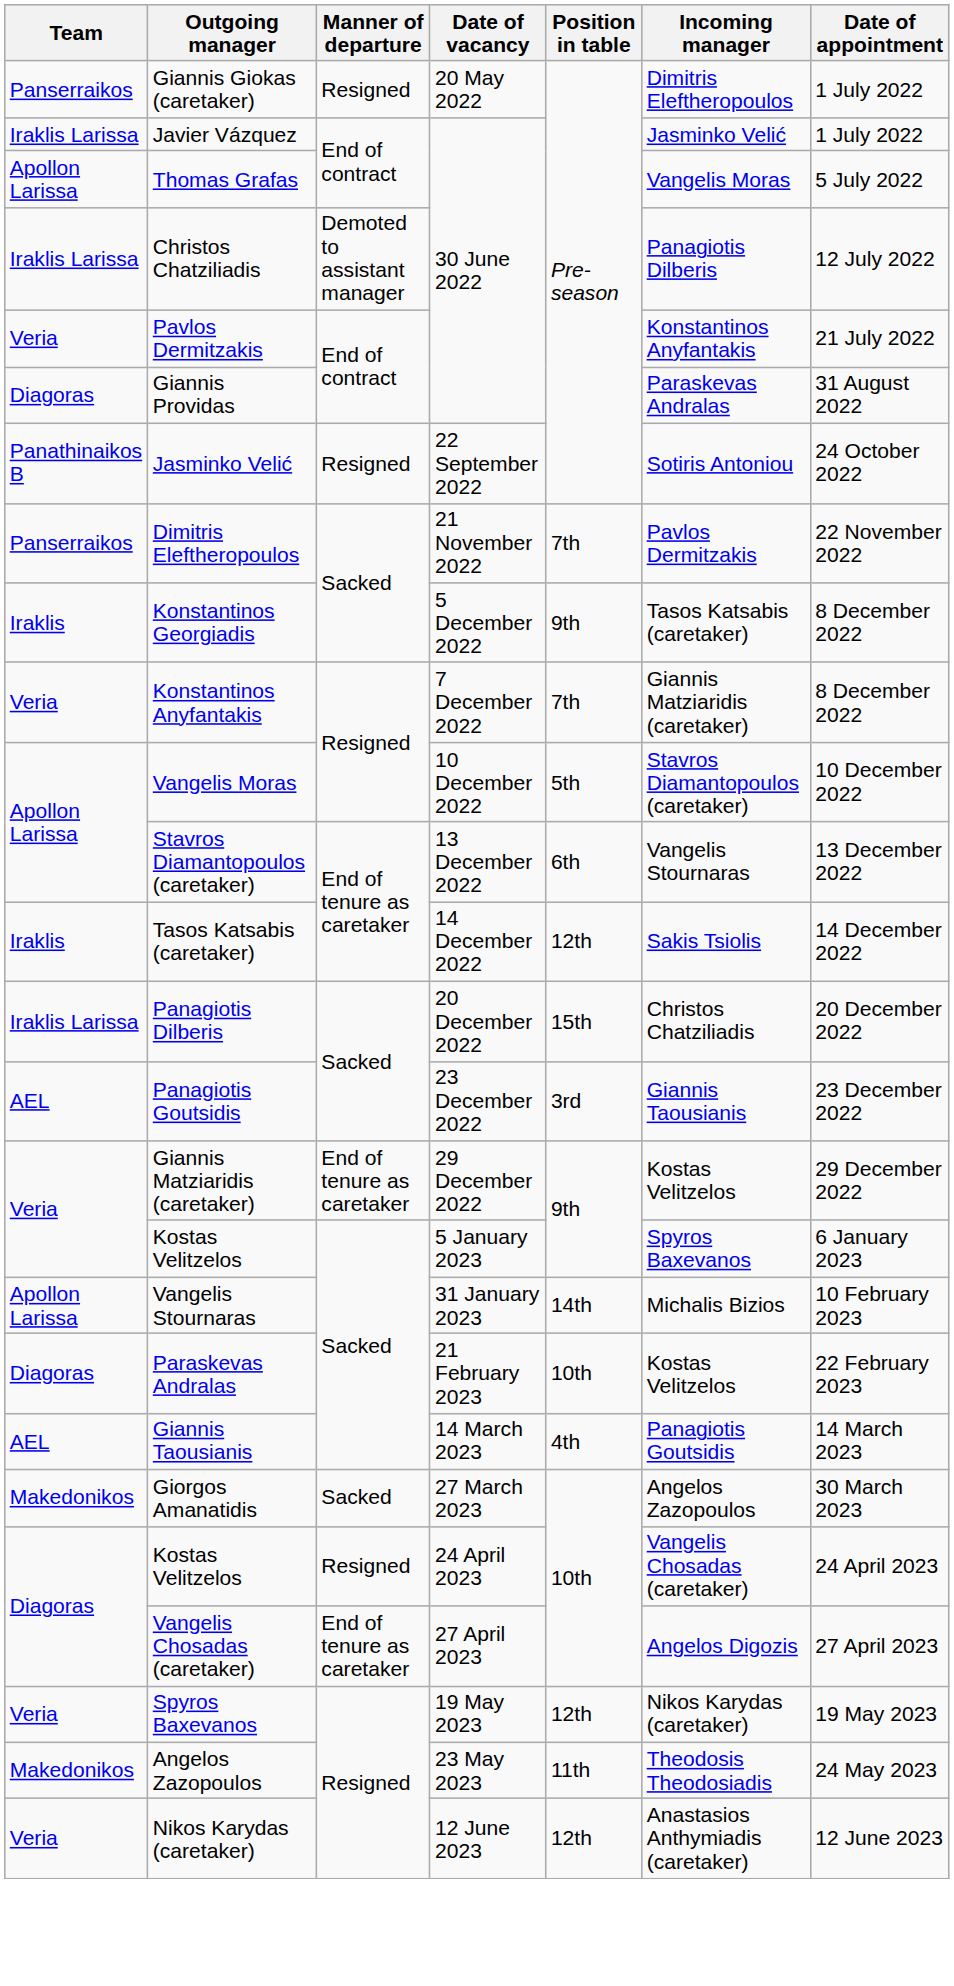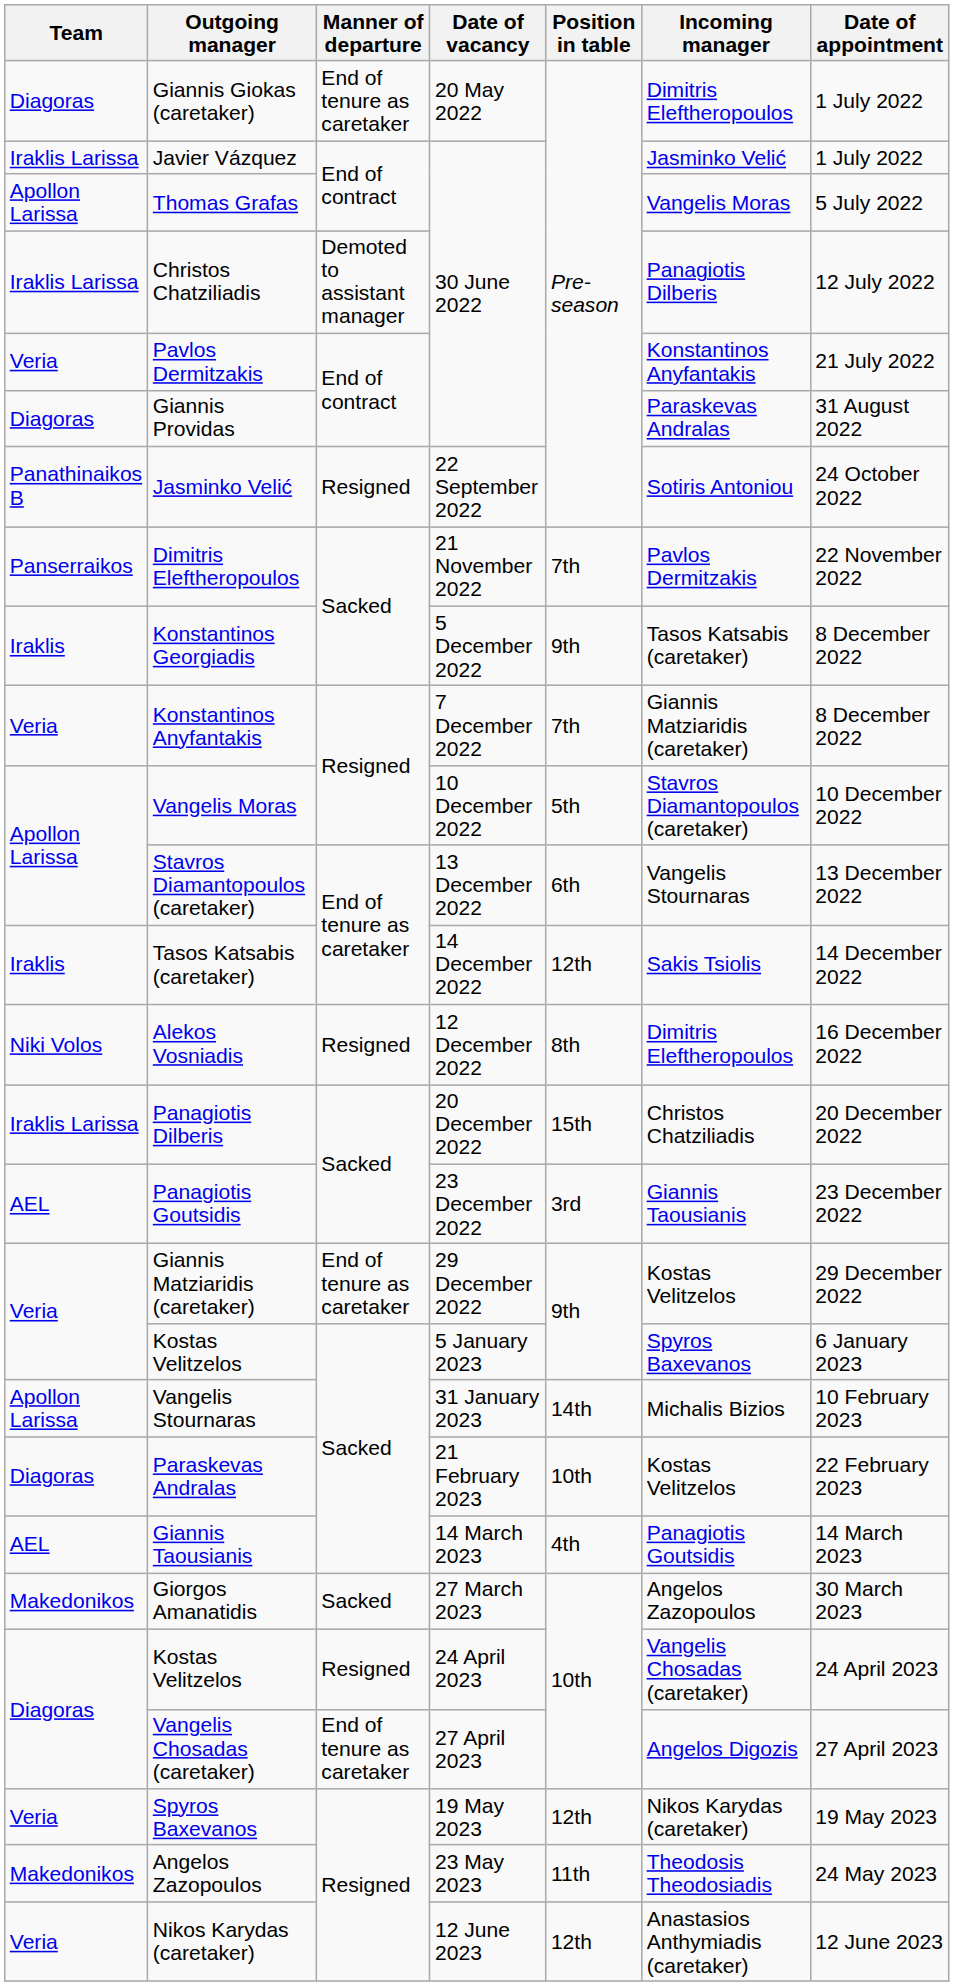 <table class="wikitable" style="font-size: 85%">
 <tr>
 <th>Team</th>
 <th>Outgoing manager</th>
 <th>Manner of departure</th>
 <th>Date of vacancy</th>
 <th>Position in table</th>
 <th>Incoming manager</th>
 <th>Date of appointment</th>
 </tr>
 <tr>
-<td><a href='#'>Panserraikos</a></td>
+<td><a href='#'>Diagoras</a></td>
 <td> Giannis Giokas (caretaker)</td>
-<td>Resigned</td>
+<td>End of tenure as caretaker</td>
 <td>20 May 2022</td>
 <td rowspan="7"><em>Pre-season</em></td>
 <td> <a href='#'>Dimitris Eleftheropoulos</a></td>
 <td>1 July 2022</td>
 </tr>
 <tr>
 <td><a href='#'>Iraklis Larissa</a></td>
 <td> Javier Vázquez</td>
 <td rowspan="2">End of contract</td>
 <td rowspan="5">30 June 2022</td>
 <td> <a href='#'>Jasminko Velić</a></td>
 <td>1 July 2022</td>
 </tr>
 <tr>
 <td><a href='#'>Apollon Larissa</a></td>
 <td> <a href='#'>Thomas Grafas</a></td>
 <td> <a href='#'>Vangelis Moras</a></td>
 <td>5 July 2022</td>
 </tr>
 <tr>
 <td><a href='#'>Iraklis Larissa</a></td>
 <td> Christos Chatziliadis</td>
 <td>Demoted to assistant manager</td>
 <td> <a href='#'>Panagiotis Dilberis</a></td>
 <td>12 July 2022</td>
 </tr>
 <tr>
 <td><a href='#'>Veria</a></td>
 <td> <a href='#'>Pavlos Dermitzakis</a></td>
 <td rowspan="2">End of contract</td>
 <td> <a href='#'>Konstantinos Anyfantakis</a></td>
 <td>21 July 2022</td>
 </tr>
 <tr>
 <td><a href='#'>Diagoras</a></td>
 <td> Giannis Providas</td>
 <td> <a href='#'>Paraskevas Andralas</a></td>
 <td>31 August 2022</td>
 </tr>
 <tr>
 <td><a href='#'>Panathinaikos B</a></td>
 <td> <a href='#'>Jasminko Velić</a></td>
 <td>Resigned</td>
 <td>22 September 2022</td>
 <td> <a href='#'>Sotiris Antoniou</a></td>
 <td>24 October 2022</td>
 </tr>
 <tr>
 <td><a href='#'>Panserraikos</a></td>
 <td> <a href='#'>Dimitris Eleftheropoulos</a></td>
 <td rowspan="2">Sacked</td>
 <td>21 November 2022</td>
 <td>7th</td>
 <td> <a href='#'>Pavlos Dermitzakis</a></td>
 <td>22 November 2022</td>
 </tr>
 <tr>
 <td><a href='#'>Iraklis</a></td>
 <td> <a href='#'>Konstantinos Georgiadis</a></td>
 <td>5 December 2022</td>
 <td>9th</td>
 <td> Tasos Katsabis (caretaker)</td>
 <td>8 December 2022</td>
 </tr>
 <tr>
 <td><a href='#'>Veria</a></td>
 <td> <a href='#'>Konstantinos Anyfantakis</a></td>
 <td rowspan="2">Resigned</td>
 <td>7 December 2022</td>
 <td>7th</td>
 <td> Giannis Matziaridis (caretaker)</td>
 <td>8 December 2022</td>
 </tr>
 <tr>
 <td rowspan="2"><a href='#'>Apollon Larissa</a></td>
 <td> <a href='#'>Vangelis Moras</a></td>
 <td>10 December 2022</td>
 <td>5th</td>
 <td> <a href='#'>Stavros Diamantopoulos</a> (caretaker)</td>
 <td>10 December 2022</td>
 </tr>
 <tr>
 <td> <a href='#'>Stavros Diamantopoulos</a> (caretaker)</td>
 <td rowspan="2">End of tenure as caretaker</td>
 <td>13 December 2022</td>
 <td>6th</td>
 <td> Vangelis Stournaras</td>
 <td>13 December 2022</td>
 </tr>
 <tr>
 <td><a href='#'>Iraklis</a></td>
 <td> Tasos Katsabis (caretaker)</td>
 <td>14 December 2022</td>
 <td>12th</td>
 <td> <a href='#'>Sakis Tsiolis</a></td>
 <td>14 December 2022</td>
+</tr>
+<tr>
+<td><a href='#'>Niki Volos</a></td>
+<td> <a href='#'>Alekos Vosniadis</a></td>
+<td>Resigned</td>
+<td>12 December 2022</td>
+<td>8th</td>
+<td> <a href='#'>Dimitris Eleftheropoulos</a></td>
+<td>16 December 2022</td>
 </tr>
 <tr>
 <td><a href='#'>Iraklis Larissa</a></td>
 <td> <a href='#'>Panagiotis Dilberis</a></td>
 <td rowspan="2">Sacked</td>
 <td>20 December 2022</td>
 <td>15th</td>
 <td> Christos Chatziliadis</td>
 <td>20 December 2022</td>
 </tr>
 <tr>
 <td><a href='#'>AEL</a></td>
 <td> <a href='#'>Panagiotis Goutsidis</a></td>
 <td>23 December 2022</td>
 <td>3rd</td>
 <td> <a href='#'>Giannis Taousianis</a></td>
 <td>23 December 2022</td>
 </tr>
 <tr>
 <td rowspan="2"><a href='#'>Veria</a></td>
 <td> Giannis Matziaridis (caretaker)</td>
 <td>End of tenure as caretaker</td>
 <td>29 December 2022</td>
 <td rowspan="2">9th</td>
 <td> Kostas Velitzelos</td>
 <td>29 December 2022</td>
 </tr>
 <tr>
 <td> Kostas Velitzelos</td>
 <td rowspan="4">Sacked</td>
 <td>5 January 2023</td>
 <td> <a href='#'>Spyros Baxevanos</a></td>
 <td>6 January 2023</td>
 </tr>
 <tr>
 <td><a href='#'>Apollon Larissa</a></td>
 <td> Vangelis Stournaras</td>
 <td>31 January 2023</td>
 <td>14th</td>
 <td> Michalis Bizios</td>
 <td>10 February 2023</td>
 </tr>
 <tr>
 <td><a href='#'>Diagoras</a></td>
 <td> <a href='#'>Paraskevas Andralas</a></td>
 <td>21 February 2023</td>
 <td>10th</td>
 <td> Kostas Velitzelos</td>
 <td>22 February 2023</td>
 </tr>
 <tr>
 <td><a href='#'>AEL</a></td>
 <td> <a href='#'>Giannis Taousianis</a></td>
 <td>14 March 2023</td>
 <td>4th</td>
 <td> <a href='#'>Panagiotis Goutsidis</a></td>
 <td>14 March 2023</td>
 </tr>
 <tr>
 <td><a href='#'>Makedonikos</a></td>
 <td> Giorgos Amanatidis</td>
 <td>Sacked</td>
 <td>27 March 2023</td>
 <td rowspan="3">10th</td>
 <td> Angelos Zazopoulos</td>
 <td>30 March 2023</td>
 </tr>
 <tr>
 <td rowspan="2"><a href='#'>Diagoras</a></td>
 <td> Kostas Velitzelos</td>
 <td>Resigned</td>
 <td>24 April 2023</td>
 <td> <a href='#'>Vangelis Chosadas</a> (caretaker)</td>
 <td>24 April 2023</td>
 </tr>
 <tr>
 <td> <a href='#'>Vangelis Chosadas</a> (caretaker)</td>
 <td>End of tenure as caretaker</td>
 <td>27 April 2023</td>
 <td> <a href='#'>Angelos Digozis</a></td>
 <td>27 April 2023</td>
 </tr>
 <tr>
 <td><a href='#'>Veria</a></td>
 <td> <a href='#'>Spyros Baxevanos</a></td>
 <td rowspan="3">Resigned</td>
 <td>19 May 2023</td>
 <td>12th</td>
 <td> Nikos Karydas (caretaker)</td>
 <td>19 May 2023</td>
 </tr>
 <tr>
 <td><a href='#'>Makedonikos</a></td>
 <td> Angelos Zazopoulos</td>
 <td>23 May 2023</td>
 <td>11th</td>
 <td> <a href='#'>Theodosis Theodosiadis</a></td>
 <td>24 May 2023</td>
 </tr>
 <tr>
 <td><a href='#'>Veria</a></td>
 <td> Nikos Karydas (caretaker)</td>
 <td>12 June 2023</td>
 <td>12th</td>
 <td> Anastasios Anthymiadis (caretaker)</td>
 <td>12 June 2023</td>
 </tr>
 </table>
